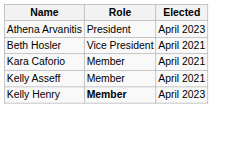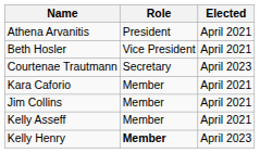 <table class="wikitable">
 <tr>
 <th>Name</th>
 <th>Role</th>
 <th>Elected</th>
 </tr>
 <tr>
 <td>Athena Arvanitis</td>
 <td>President</td>
-<td>April 2023</td>
+<td>April 2021</td>
 </tr>
 <tr>
 <td>Beth Hosler</td>
 <td>Vice President</td>
 <td>April 2021</td>
 </tr>
 <tr>
+<td>Courtenae Trautmann</td>
+<td>Secretary</td>
+<td>April 2023</td>
+</tr>
+<tr>
 <td>Kara Caforio</td>
+<td>Member</td>
+<td>April 2021</td>
+</tr>
+<tr>
+<td>Jim Collins</td>
 <td>Member</td>
 <td>April 2021</td>
 </tr>
 <tr>
 <td>Kelly Asseff</td>
 <td>Member</td>
 <td>April 2021</td>
 </tr>
 <tr>
 <td>Kelly Henry</td>
 <td><strong>Member</strong></td>
 <td>April 2023</td>
 </tr>
 </table>
